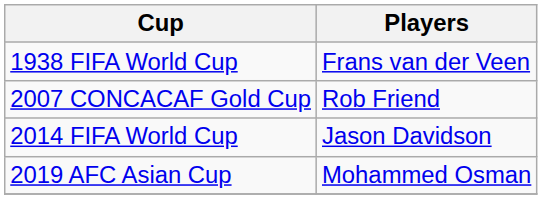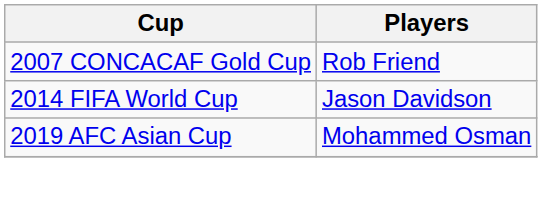 <table class="wikitable" style="text-align: left">
 <tr style="text-align: center">
 <th>Cup</th>
 <th>Players</th>
-</tr>
-<tr>
-<td align="left"> <a href='#'>1938 FIFA World Cup</a></td>
-<td> <a href='#'>Frans van der Veen</a></td>
 </tr>
 <tr>
 <td align="left"> <a href='#'>2007 CONCACAF Gold Cup</a></td>
 <td> <a href='#'>Rob Friend</a></td>
 </tr>
 <tr>
 <td align="left"> <a href='#'>2014 FIFA World Cup</a></td>
 <td> <a href='#'>Jason Davidson</a></td>
 </tr>
 <tr>
 <td align="left"> <a href='#'>2019 AFC Asian Cup</a></td>
 <td> <a href='#'>Mohammed Osman</a></td>
 </tr>
 <tr>
 </tr>
 </table>
